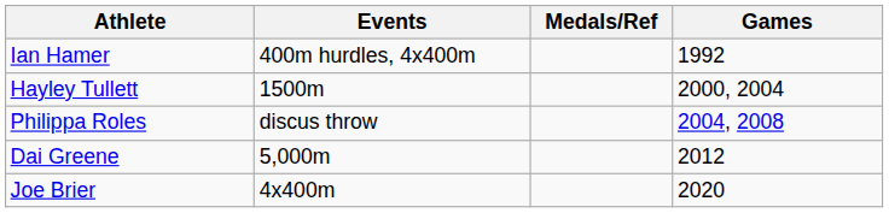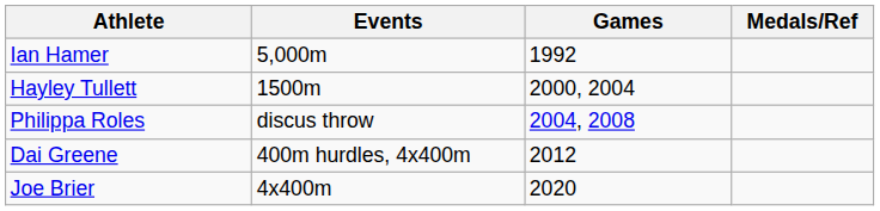 <table class="wikitable">
 <tr>
 <th width=180>Athlete</th>
 <th width=200>Events</th>
+<th width=150>Games</th>
 <th width=100>Medals/Ref</th>
-<th width=150>Games</th>
 </tr>
 <tr>
 <td><a href='#'>Ian Hamer</a></td>
-<td>400m hurdles, 4x400m</td>
+<td>5,000m</td>
+<td>1992</td>
 <td></td>
-<td>1992</td>
 </tr>
 <tr>
 <td><a href='#'>Hayley Tullett</a></td>
 <td>1500m</td>
+<td>2000, 2004</td>
 <td></td>
-<td>2000, 2004</td>
 </tr>
 <tr>
 <td><a href='#'>Philippa Roles</a></td>
 <td>discus throw</td>
+<td><a href='#'>2004</a>, <a href='#'>2008</a></td>
 <td></td>
-<td><a href='#'>2004</a>, <a href='#'>2008</a></td>
 </tr>
 <tr>
 <td><a href='#'>Dai Greene</a></td>
-<td>5,000m</td>
+<td>400m hurdles, 4x400m</td>
+<td>2012</td>
 <td></td>
-<td>2012</td>
 </tr>
 <tr>
 <td><a href='#'>Joe Brier</a></td>
 <td>4x400m</td>
+<td>2020</td>
 <td></td>
-<td>2020</td>
 </tr>
 </table>
